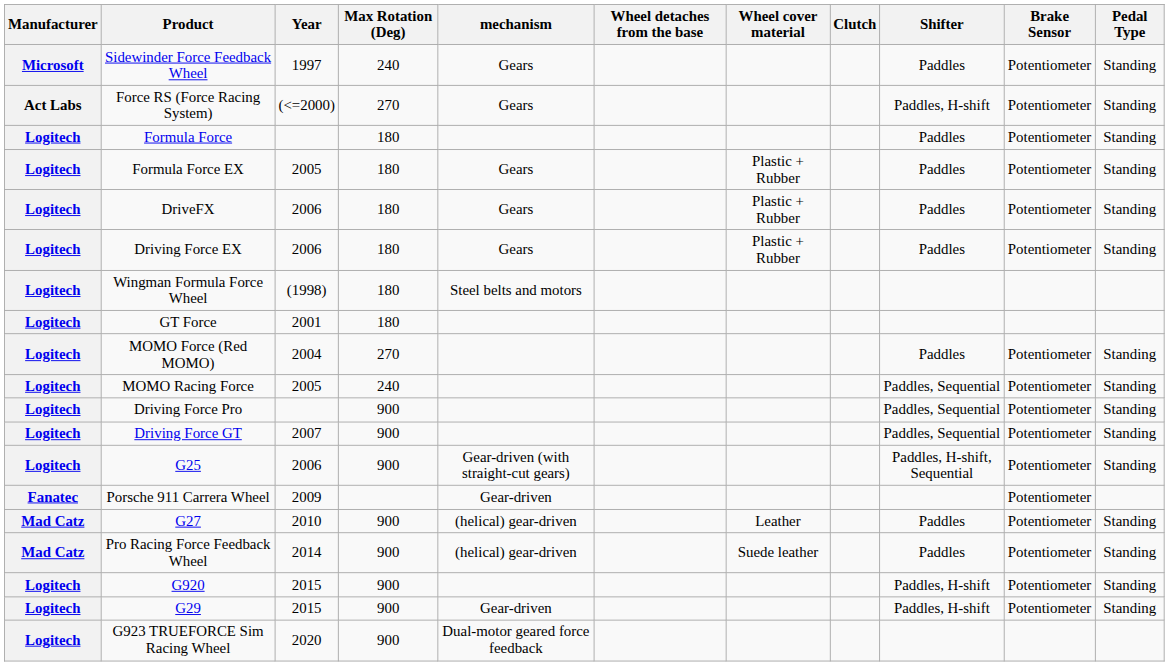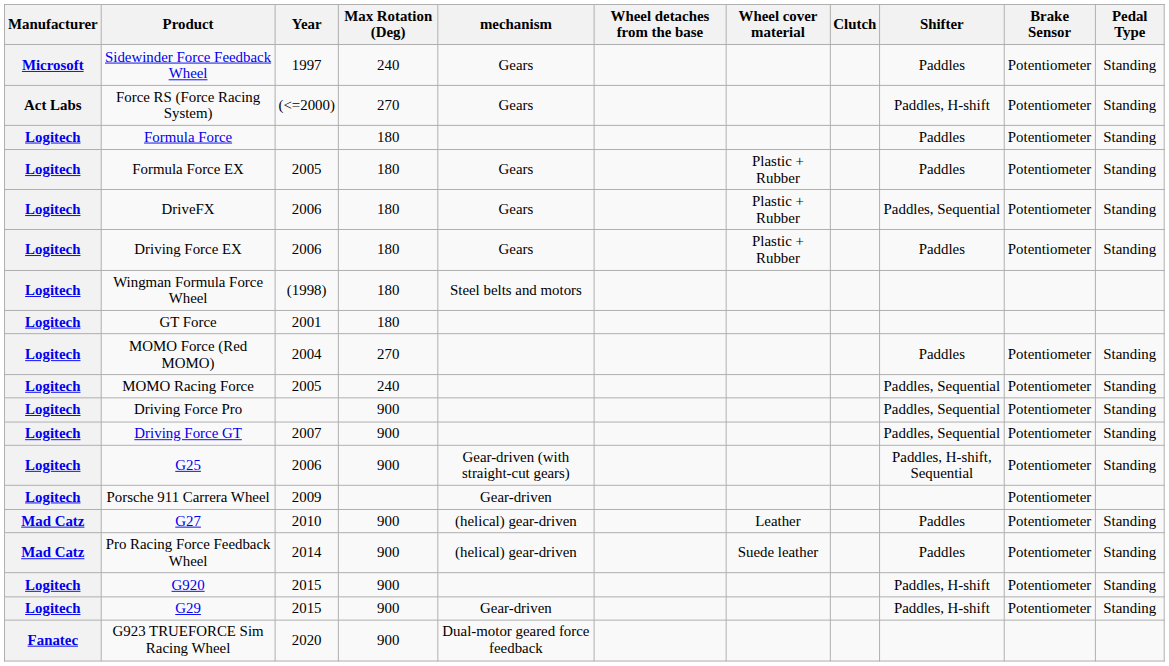 <table class="wikitable sortable" style="text-align:center; width:auto;">
 <tr>
 <th scope="col">Manufacturer</th>
 <th scope="col">Product</th>
 <th scope="col">Year</th>
 <th scope="col">Max Rotation (Deg)</th>
 <th scope="col"> mechanism</th>
 <th scope="col">Wheel detaches from the base</th>
 <th scope="col">Wheel cover material</th>
 <th scope="col">Clutch</th>
 <th scope="col">Shifter</th>
 <th scope="col">Brake Sensor</th>
 <th scope="col">Pedal Type</th>
 </tr>
 <tr>
 <th scope="row"><a href='#'>Microsoft</a></th>
 <td><a href='#'>Sidewinder Force Feedback Wheel</a></td>
 <td>1997</td>
 <td>240</td>
 <td>Gears</td>
 <td></td>
 <td></td>
 <td></td>
 <td>Paddles</td>
 <td>Potentiometer</td>
 <td>Standing</td>
 </tr>
 <tr>
 <th scope="row">Act Labs</th>
 <td>Force RS (Force Racing System)</td>
 <td>(<=2000)</td>
 <td>270</td>
 <td>Gears</td>
 <td></td>
 <td></td>
 <td></td>
 <td>Paddles, H-shift</td>
 <td>Potentiometer</td>
 <td>Standing</td>
 </tr>
 <tr>
 <th scope="row"><a href='#'>Logitech</a></th>
 <td><a href='#'>Formula Force</a></td>
 <td></td>
 <td>180</td>
 <td></td>
 <td></td>
 <td></td>
 <td></td>
 <td>Paddles</td>
 <td>Potentiometer</td>
 <td>Standing</td>
 </tr>
 <tr>
 <th scope="row"><a href='#'>Logitech</a></th>
 <td>Formula Force EX</td>
 <td>2005</td>
 <td>180</td>
 <td>Gears</td>
 <td></td>
 <td>Plastic + Rubber</td>
 <td></td>
 <td>Paddles</td>
 <td>Potentiometer</td>
 <td>Standing</td>
 </tr>
 <tr>
 <th scope="row"><a href='#'>Logitech</a></th>
 <td>DriveFX</td>
 <td>2006</td>
 <td>180</td>
 <td>Gears</td>
 <td></td>
 <td>Plastic + Rubber</td>
 <td></td>
-<td>Paddles</td>
+<td>Paddles, Sequential</td>
 <td>Potentiometer</td>
 <td>Standing</td>
 </tr>
 <tr>
 <th scope="row"><a href='#'>Logitech</a></th>
 <td>Driving Force EX</td>
 <td>2006</td>
 <td>180</td>
 <td>Gears</td>
 <td></td>
 <td>Plastic + Rubber</td>
 <td></td>
 <td>Paddles</td>
 <td>Potentiometer</td>
 <td>Standing</td>
 </tr>
 <tr>
 <th scope="row"><a href='#'>Logitech</a></th>
 <td>Wingman Formula Force Wheel</td>
 <td>(1998)</td>
 <td>180</td>
 <td>Steel belts and motors</td>
 <td></td>
 <td></td>
 <td></td>
 <td></td>
 <td></td>
 </tr>
 <tr>
 <th scope="row"><a href='#'>Logitech</a></th>
 <td>GT Force</td>
 <td>2001</td>
 <td>180</td>
 <td></td>
 <td></td>
 <td></td>
 <td></td>
 <td></td>
 <td></td>
 <td></td>
 </tr>
 <tr>
 <th scope="row"><a href='#'>Logitech</a></th>
 <td>MOMO Force (Red MOMO)</td>
 <td>2004</td>
 <td>270</td>
 <td></td>
 <td></td>
 <td></td>
 <td></td>
 <td>Paddles</td>
 <td>Potentiometer</td>
 <td>Standing</td>
 </tr>
 <tr>
 <th scope="row"><a href='#'>Logitech</a></th>
 <td>MOMO Racing Force</td>
 <td>2005</td>
 <td>240</td>
 <td></td>
 <td></td>
 <td></td>
 <td></td>
 <td>Paddles, Sequential</td>
 <td>Potentiometer</td>
 <td>Standing</td>
 </tr>
 <tr>
 <th scope="row"><a href='#'>Logitech</a></th>
 <td>Driving Force Pro</td>
 <td></td>
 <td>900</td>
 <td></td>
 <td></td>
 <td></td>
 <td></td>
 <td>Paddles, Sequential</td>
 <td>Potentiometer</td>
 <td>Standing</td>
 </tr>
 <tr>
 <th scope="row"><a href='#'>Logitech</a></th>
 <td><a href='#'>Driving Force GT</a></td>
 <td>2007</td>
 <td>900</td>
 <td></td>
 <td></td>
 <td></td>
 <td></td>
 <td>Paddles, Sequential</td>
 <td>Potentiometer</td>
 <td>Standing</td>
 </tr>
 <tr>
 <th scope="row"><a href='#'>Logitech</a></th>
 <td><a href='#'>G25</a></td>
 <td>2006</td>
 <td>900</td>
 <td>Gear-driven (with straight-cut gears)</td>
 <td></td>
 <td></td>
 <td></td>
 <td>Paddles, H-shift, Sequential</td>
 <td>Potentiometer</td>
 <td>Standing</td>
 </tr>
 <tr>
-<th scope="row"><a href='#'>Fanatec</a></th>
+<th scope="row"><a href='#'>Logitech</a></th>
 <td>Porsche 911 Carrera Wheel</td>
 <td>2009</td>
 <td></td>
 <td>Gear-driven</td>
 <td></td>
 <td></td>
 <td></td>
 <td></td>
 <td>Potentiometer</td>
 <td></td>
 </tr>
 <tr>
 <th scope="row"><a href='#'>Mad Catz</a></th>
 <td><a href='#'>G27</a></td>
 <td>2010</td>
 <td>900</td>
 <td>(helical) gear-driven</td>
 <td></td>
 <td>Leather</td>
 <td></td>
 <td>Paddles</td>
 <td>Potentiometer</td>
 <td>Standing</td>
 </tr>
 <tr>
 <th scope="row"><a href='#'>Mad Catz</a></th>
 <td>Pro Racing Force Feedback Wheel</td>
 <td>2014</td>
 <td>900</td>
 <td>(helical) gear-driven</td>
 <td></td>
 <td>Suede leather</td>
 <td></td>
 <td>Paddles</td>
 <td>Potentiometer</td>
 <td>Standing</td>
 </tr>
 <tr>
 <th scope="row"><a href='#'>Logitech</a></th>
 <td><a href='#'>G920</a></td>
 <td>2015</td>
 <td>900</td>
 <td></td>
 <td></td>
 <td></td>
 <td></td>
 <td>Paddles, H-shift</td>
 <td>Potentiometer</td>
 <td>Standing</td>
 </tr>
 <tr>
 <th scope="row"><a href='#'>Logitech</a></th>
 <td><a href='#'>G29</a></td>
 <td>2015</td>
 <td>900</td>
 <td>Gear-driven</td>
 <td></td>
 <td></td>
 <td></td>
 <td>Paddles, H-shift</td>
 <td>Potentiometer</td>
 <td>Standing</td>
 </tr>
 <tr>
-<th scope="row"><a href='#'>Logitech</a></th>
+<th scope="row"><a href='#'>Fanatec</a></th>
 <td>G923 TRUEFORCE Sim Racing Wheel</td>
 <td>2020</td>
 <td>900</td>
 <td>Dual-motor geared force feedback</td>
 <td></td>
 <td></td>
 <td></td>
 <td></td>
 <td></td>
 <td></td>
 </tr>
 </table>
